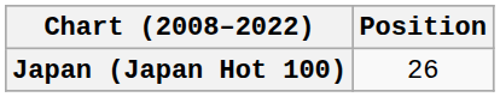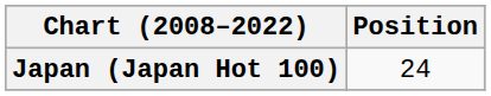 <table class="wikitable plainrowheaders" style="text-align:center">
 <tr>
 <th scope="col">Chart (2008–2022)</th>
 <th scope="col">Position</th>
 </tr>
 <tr>
 <th scope="row">Japan (Japan Hot 100)</th>
-<td>26</td>
+<td>24</td>
 </tr>
 </table>
